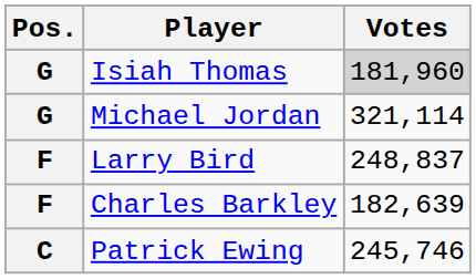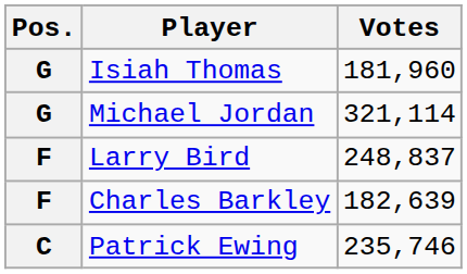 <table class="wikitable">
 <tr>
 <th>Pos.</th>
 <th>Player</th>
 <th>Votes</th>
 </tr>
 <tr>
 <th>G</th>
 <td><a href='#'>Isiah Thomas</a></td>
-<td style="background: lightgrey;">181,960</td>
+<td>181,960</td>
 </tr>
 <tr>
 <th>G</th>
 <td><a href='#'>Michael Jordan</a></td>
 <td>321,114</td>
 </tr>
 <tr>
 <th>F</th>
 <td><a href='#'>Larry Bird</a></td>
 <td>248,837</td>
 </tr>
 <tr>
 <th>F</th>
 <td><a href='#'>Charles Barkley</a></td>
 <td>182,639</td>
 </tr>
 <tr>
 <th>C</th>
 <td><a href='#'>Patrick Ewing</a></td>
-<td>245,746</td>
+<td>235,746</td>
 </tr>
 </table>
